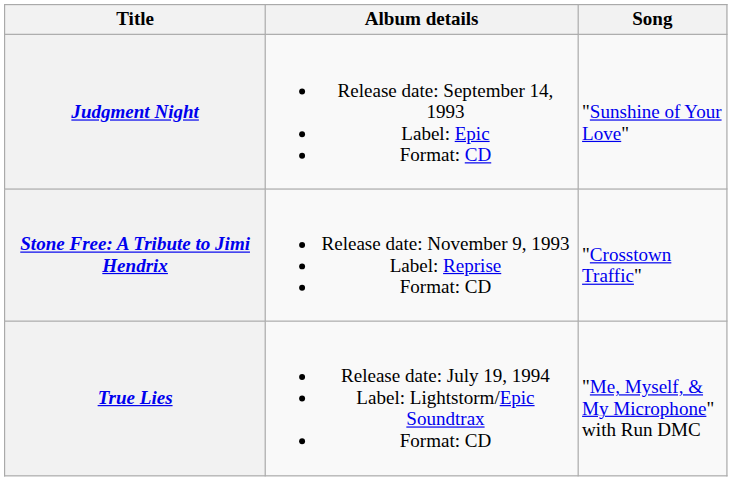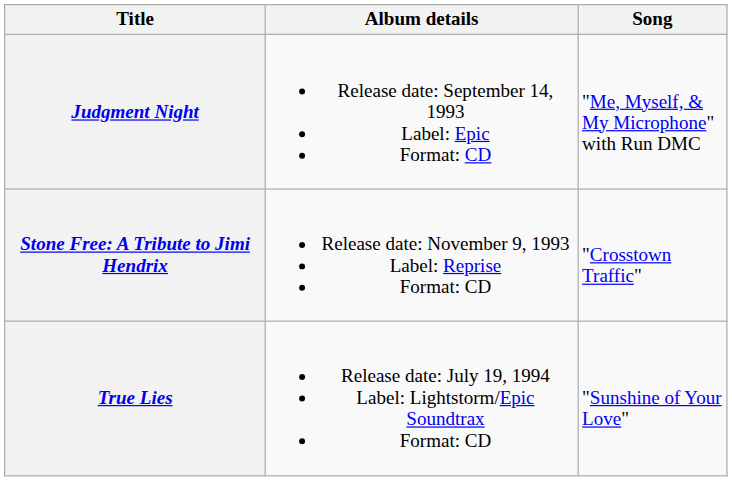 <table class="wikitable plainrowheaders" style="text-align:center;">
 <tr>
 <th style="width:16em;">Title</th>
 <th style="width:18em;">Album details</th>
 <th style="width:8em;">Song</th>
 </tr>
 <tr>
 <th scope="row"><em><a href='#'>Judgment Night</a></em></th>
 <td><br><ul><li>Release date: September 14, 1993</li><li>Label: <a href='#'>Epic</a></li><li>Format: <a href='#'>CD</a></li></ul></td>
-<td align="left"><br>"<a href='#'>Sunshine of Your Love</a>"</td>
+<td align="left"><br>"<a href='#'>Me, Myself, & My Microphone</a>" with Run DMC</td>
 </tr>
 <tr>
 <th scope="row"><em><a href='#'>Stone Free: A Tribute to Jimi Hendrix</a></em></th>
 <td><br><ul><li>Release date: November 9, 1993</li><li>Label: <a href='#'>Reprise</a></li><li>Format: CD</li></ul></td>
 <td align="left"><br>"<a href='#'>Crosstown Traffic</a>"</td>
 </tr>
 <tr>
 <th scope="row"><em><a href='#'>True Lies</a></em></th>
 <td><br><ul><li>Release date: July 19, 1994</li><li>Label: Lightstorm/<a href='#'>Epic Soundtrax</a></li><li>Format: CD</li></ul></td>
-<td align="left"><br>"<a href='#'>Me, Myself, & My Microphone</a>" with Run DMC</td>
+<td align="left"><br>"<a href='#'>Sunshine of Your Love</a>"</td>
 </tr>
 </table>
